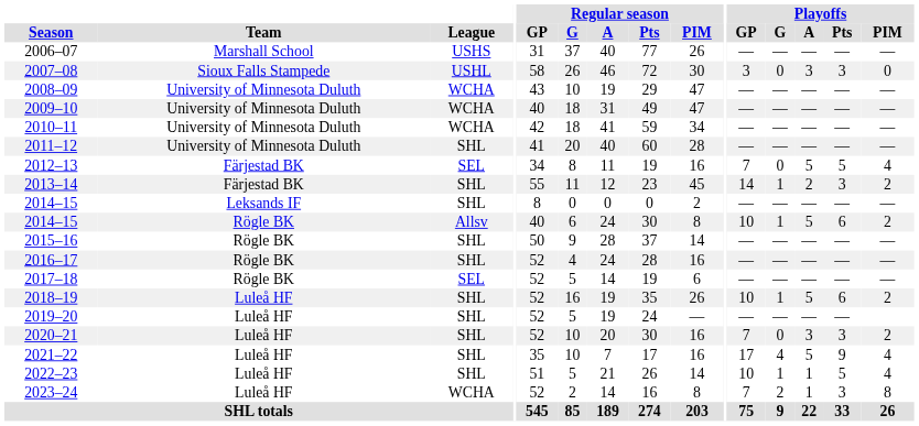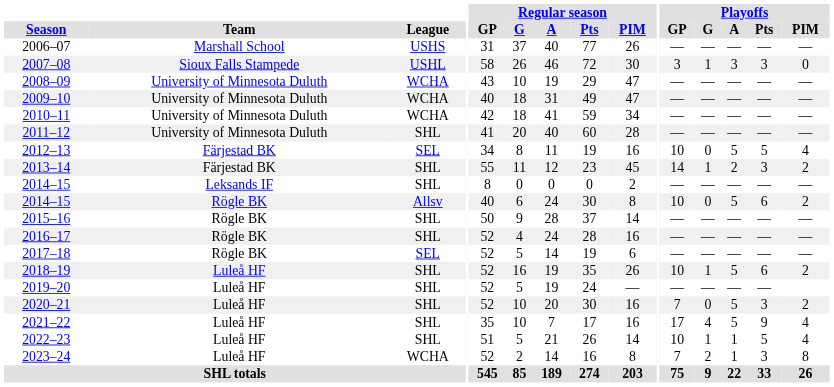 <table border="0" cellpadding="1" cellspacing="0" style="text-align:center; width:60em">
 <tr bgcolor="#e0e0e0">
 <th colspan="3" bgcolor="#ffffff"></th>
 <th rowspan="99" bgcolor="#ffffff"></th>
 <th colspan="5"><a href='#'>Regular season</a></th>
 <th rowspan="99" bgcolor="#ffffff"></th>
 <th colspan="5"><a href='#'>Playoffs</a></th>
 </tr>
 <tr bgcolor="#e0e0e0">
 <th><a href='#'>Season</a></th>
 <th>Team</th>
 <th>League</th>
 <th>GP</th>
 <th><a href='#'>G</a></th>
 <th><a href='#'>A</a></th>
 <th><a href='#'>Pts</a></th>
 <th><a href='#'>PIM</a></th>
 <th>GP</th>
 <th>G</th>
 <th>A</th>
 <th>Pts</th>
 <th>PIM</th>
 </tr>
 <tr>
 <td>2006–07</td>
 <td><a href='#'>Marshall School</a></td>
 <td><a href='#'>USHS</a></td>
 <td>31</td>
 <td>37</td>
 <td>40</td>
 <td>77</td>
 <td>26</td>
 <td>—</td>
 <td>—</td>
 <td>—</td>
 <td>—</td>
 <td>—</td>
 </tr>
 <tr bgcolor="#f0f0f0">
 <td><a href='#'>2007–08</a></td>
 <td><a href='#'>Sioux Falls Stampede</a></td>
 <td><a href='#'>USHL</a></td>
 <td>58</td>
 <td>26</td>
 <td>46</td>
 <td>72</td>
 <td>30</td>
 <td>3</td>
-<td>0</td>
+<td>1</td>
 <td>3</td>
 <td>3</td>
 <td>0</td>
 </tr>
 <tr>
 <td><a href='#'>2008–09</a></td>
 <td><a href='#'>University of Minnesota Duluth</a></td>
 <td><a href='#'>WCHA</a></td>
 <td>43</td>
 <td>10</td>
 <td>19</td>
 <td>29</td>
 <td>47</td>
 <td>—</td>
 <td>—</td>
 <td>—</td>
 <td>—</td>
 <td>—</td>
 </tr>
 <tr bgcolor="#f0f0f0">
 <td><a href='#'>2009–10</a></td>
 <td>University of Minnesota Duluth</td>
 <td>WCHA</td>
 <td>40</td>
 <td>18</td>
 <td>31</td>
 <td>49</td>
 <td>47</td>
 <td>—</td>
 <td>—</td>
 <td>—</td>
 <td>—</td>
 <td>—</td>
 </tr>
 <tr>
 <td><a href='#'>2010–11</a></td>
 <td>University of Minnesota Duluth</td>
 <td>WCHA</td>
 <td>42</td>
 <td>18</td>
 <td>41</td>
 <td>59</td>
 <td>34</td>
 <td>—</td>
 <td>—</td>
 <td>—</td>
 <td>—</td>
 <td>—</td>
 </tr>
 <tr bgcolor="#f0f0f0">
 <td><a href='#'>2011–12</a></td>
 <td>University of Minnesota Duluth</td>
 <td>SHL</td>
 <td>41</td>
 <td>20</td>
 <td>40</td>
 <td>60</td>
 <td>28</td>
 <td>—</td>
 <td>—</td>
 <td>—</td>
 <td>—</td>
 <td>—</td>
 </tr>
 <tr>
 <td><a href='#'>2012–13</a></td>
 <td><a href='#'>Färjestad BK</a></td>
 <td><a href='#'>SEL</a></td>
 <td>34</td>
 <td>8</td>
 <td>11</td>
 <td>19</td>
 <td>16</td>
-<td>7</td>
+<td>10</td>
 <td>0</td>
 <td>5</td>
 <td>5</td>
 <td>4</td>
 </tr>
 <tr bgcolor="#f0f0f0">
 <td><a href='#'>2013–14</a></td>
 <td>Färjestad BK</td>
 <td>SHL</td>
 <td>55</td>
 <td>11</td>
 <td>12</td>
 <td>23</td>
 <td>45</td>
 <td>14</td>
 <td>1</td>
 <td>2</td>
 <td>3</td>
 <td>2</td>
 </tr>
 <tr>
 <td><a href='#'>2014–15</a></td>
 <td><a href='#'>Leksands IF</a></td>
 <td>SHL</td>
 <td>8</td>
 <td>0</td>
 <td>0</td>
 <td>0</td>
 <td>2</td>
 <td>—</td>
 <td>—</td>
 <td>—</td>
 <td>—</td>
 <td>—</td>
 </tr>
 <tr bgcolor="#f0f0f0">
 <td><a href='#'>2014–15</a></td>
 <td><a href='#'>Rögle BK</a></td>
 <td><a href='#'>Allsv</a></td>
 <td>40</td>
 <td>6</td>
 <td>24</td>
 <td>30</td>
 <td>8</td>
 <td>10</td>
-<td>1</td>
+<td>0</td>
 <td>5</td>
 <td>6</td>
 <td>2</td>
 </tr>
 <tr>
 <td><a href='#'>2015–16</a></td>
 <td>Rögle BK</td>
 <td>SHL</td>
 <td>50</td>
 <td>9</td>
 <td>28</td>
 <td>37</td>
 <td>14</td>
 <td>—</td>
 <td>—</td>
 <td>—</td>
 <td>—</td>
 <td>—</td>
 </tr>
 <tr bgcolor="#f0f0f0">
 <td><a href='#'>2016–17</a></td>
 <td>Rögle BK</td>
 <td>SHL</td>
 <td>52</td>
 <td>4</td>
 <td>24</td>
 <td>28</td>
 <td>16</td>
 <td>—</td>
 <td>—</td>
 <td>—</td>
 <td>—</td>
 <td>—</td>
 </tr>
 <tr>
 <td><a href='#'>2017–18</a></td>
 <td>Rögle BK</td>
 <td><a href='#'>SEL</a></td>
 <td>52</td>
 <td>5</td>
 <td>14</td>
 <td>19</td>
 <td>6</td>
 <td>—</td>
 <td>—</td>
 <td>—</td>
 <td>—</td>
 <td>—</td>
 </tr>
 <tr bgcolor="#f0f0f0">
 <td><a href='#'>2018–19</a></td>
 <td><a href='#'>Luleå HF</a></td>
 <td>SHL</td>
 <td>52</td>
 <td>16</td>
 <td>19</td>
 <td>35</td>
 <td>26</td>
 <td>10</td>
 <td>1</td>
 <td>5</td>
 <td>6</td>
 <td>2</td>
 </tr>
 <tr>
 <td><a href='#'>2019–20</a></td>
 <td>Luleå HF</td>
 <td>SHL</td>
 <td>52</td>
 <td>5</td>
 <td>19</td>
 <td 24>24</td>
 <td>—</td>
 <td>—</td>
 <td>—</td>
 <td>—</td>
 <td>—</td>
 </tr>
 <tr bgcolor="#f0f0f0">
 <td><a href='#'>2020–21</a></td>
 <td>Luleå HF</td>
 <td>SHL</td>
 <td>52</td>
 <td>10</td>
 <td>20</td>
 <td>30</td>
 <td>16</td>
 <td>7</td>
 <td>0</td>
-<td>3</td>
+<td>5</td>
 <td>3</td>
 <td>2</td>
 </tr>
 <tr>
 <td><a href='#'>2021–22</a></td>
 <td>Luleå HF</td>
 <td>SHL</td>
 <td>35</td>
 <td>10</td>
 <td>7</td>
 <td>17</td>
 <td>16</td>
 <td>17</td>
 <td>4</td>
 <td>5</td>
 <td>9</td>
 <td>4</td>
 </tr>
 <tr>
 <td><a href='#'>2022–23</a></td>
 <td>Luleå HF</td>
 <td>SHL</td>
 <td>51</td>
 <td>5</td>
 <td>21</td>
 <td>26</td>
 <td>14</td>
 <td>10</td>
 <td>1</td>
 <td>1</td>
 <td>5</td>
 <td>4</td>
 </tr>
 <tr>
 <td><a href='#'>2023–24</a></td>
 <td>Luleå HF</td>
 <td>WCHA</td>
 <td>52</td>
 <td>2</td>
 <td>14</td>
 <td>16</td>
 <td>8</td>
 <td>7</td>
 <td>2</td>
 <td>1</td>
 <td>3</td>
 <td>8</td>
 </tr>
 <tr bgcolor="#e0e0e0">
 <th colspan="3">SHL totals</th>
 <th>545</th>
 <th>85</th>
 <th>189</th>
 <th>274</th>
 <th>203</th>
 <th>75</th>
 <th>9</th>
 <th>22</th>
 <th>33</th>
 <th>26</th>
 </tr>
 </table>
